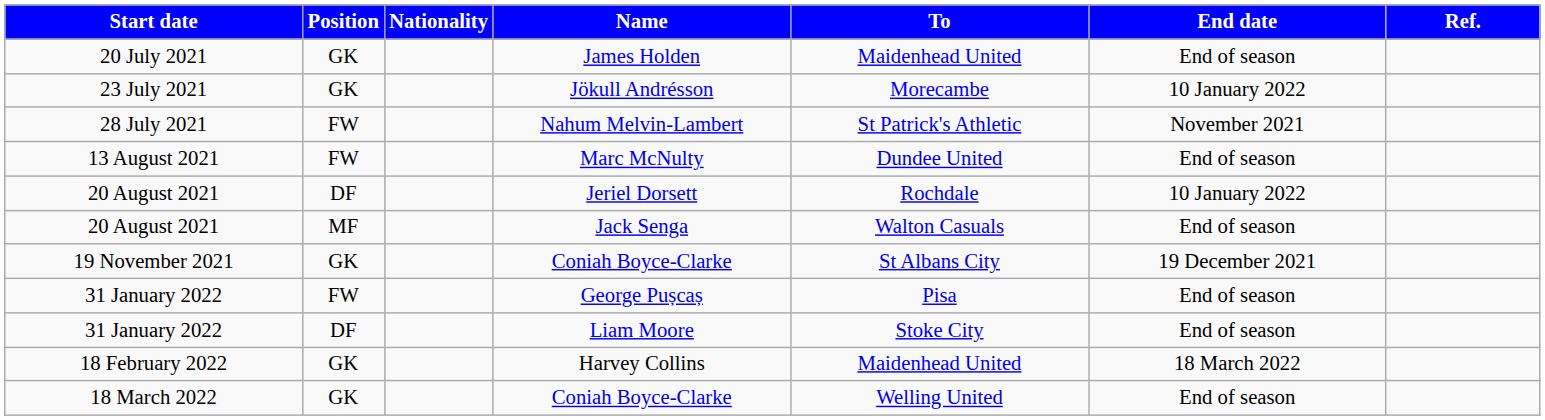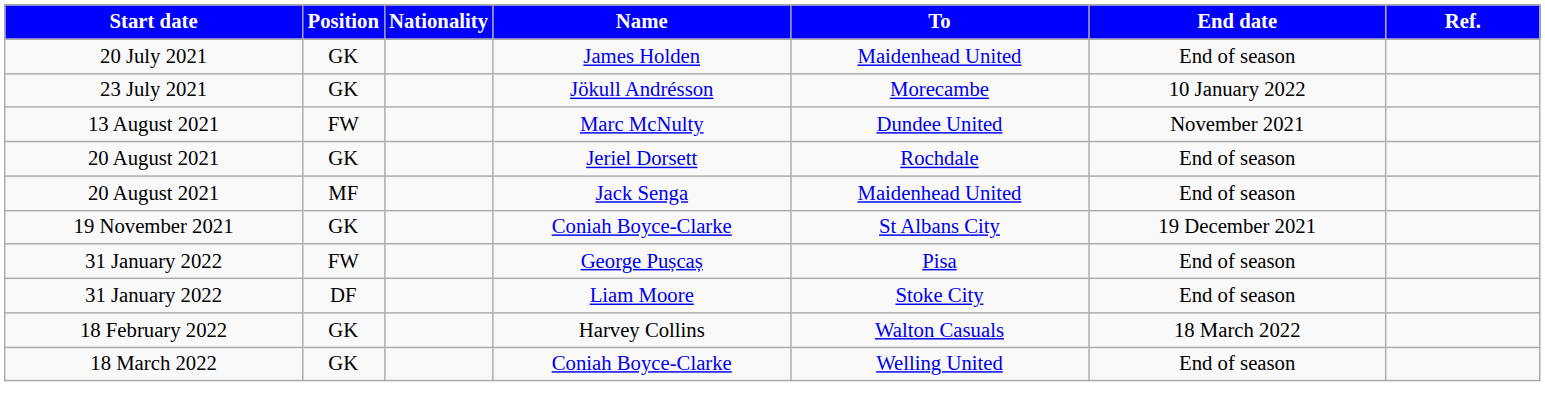 <table class="wikitable" style="text-align:center; font-size:90%">
 <tr>
 <th style="background:#00f; color:white; width:200px;">Start date</th>
 <th style="background:#00f; color:white; width:50px;">Position</th>
 <th style="background:#00f; color:white; width:50px;">Nationality</th>
 <th style="background:#00f; color:white; width:200px;">Name</th>
 <th style="background:#00f; color:white; width:200px;">To</th>
 <th style="background:#00f; color:white; width:200px;">End date</th>
 <th style="background:#00f; color:white; width:100px;">Ref.</th>
 </tr>
 <tr>
 <td>20 July 2021</td>
 <td>GK</td>
 <td></td>
 <td><a href='#'>James Holden</a></td>
 <td><a href='#'>Maidenhead United</a></td>
 <td>End of season</td>
 <td></td>
 </tr>
 <tr>
 <td>23 July 2021</td>
 <td>GK</td>
 <td></td>
 <td><a href='#'>Jökull Andrésson</a></td>
 <td><a href='#'>Morecambe</a></td>
 <td>10 January 2022</td>
 <td></td>
 </tr>
 <tr>
-<td>28 July 2021</td>
-<td>FW</td>
-<td></td>
-<td><a href='#'>Nahum Melvin-Lambert</a></td>
-<td><a href='#'>St Patrick's Athletic</a></td>
-<td>November 2021</td>
-<td></td>
-</tr>
-<tr>
 <td>13 August 2021</td>
 <td>FW</td>
 <td></td>
 <td><a href='#'>Marc McNulty</a></td>
 <td><a href='#'>Dundee United</a></td>
-<td>End of season</td>
+<td>November 2021</td>
 <td></td>
 </tr>
 <tr>
 <td>20 August 2021</td>
-<td>DF</td>
+<td>GK</td>
 <td></td>
 <td><a href='#'>Jeriel Dorsett</a></td>
 <td><a href='#'>Rochdale</a></td>
-<td>10 January 2022</td>
+<td>End of season</td>
 <td></td>
 </tr>
 <tr>
 <td>20 August 2021</td>
 <td>MF</td>
 <td></td>
 <td><a href='#'>Jack Senga</a></td>
-<td><a href='#'>Walton Casuals</a></td>
+<td><a href='#'>Maidenhead United</a></td>
 <td>End of season</td>
 <td></td>
 </tr>
 <tr>
 <td>19 November 2021</td>
 <td>GK</td>
 <td></td>
 <td><a href='#'>Coniah Boyce-Clarke</a></td>
 <td><a href='#'>St Albans City</a></td>
 <td>19 December 2021</td>
 <td></td>
 </tr>
 <tr>
 <td>31 January 2022</td>
 <td>FW</td>
 <td></td>
 <td><a href='#'>George Pușcaș</a></td>
 <td><a href='#'>Pisa</a></td>
 <td>End of season</td>
 <td></td>
 </tr>
 <tr>
 <td>31 January 2022</td>
 <td>DF</td>
 <td></td>
 <td><a href='#'>Liam Moore</a></td>
 <td><a href='#'>Stoke City</a></td>
 <td>End of season</td>
 <td></td>
 </tr>
 <tr>
 <td>18 February 2022</td>
 <td>GK</td>
 <td></td>
 <td>Harvey Collins</td>
-<td><a href='#'>Maidenhead United</a></td>
+<td><a href='#'>Walton Casuals</a></td>
 <td>18 March 2022</td>
 <td></td>
 </tr>
 <tr>
 <td>18 March 2022</td>
 <td>GK</td>
 <td></td>
 <td><a href='#'>Coniah Boyce-Clarke</a></td>
 <td><a href='#'>Welling United</a></td>
 <td>End of season</td>
 <td></td>
 </tr>
 </table>
